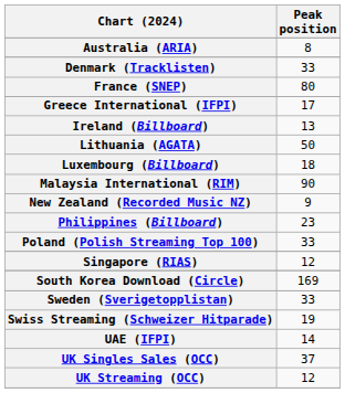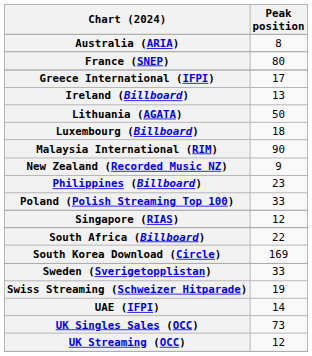 <table class="wikitable sortable plainrowheaders" style="text-align:center">
 <tr>
 <th scope="col">Chart (2024)</th>
 <th scope="col">Peak<br>position</th>
 </tr>
 <tr>
 </tr>
 <tr>
 <th scope="row">Australia (<a href='#'>ARIA</a>)</th>
 <td>8</td>
 </tr>
 <tr>
 </tr>
 <tr>
 </tr>
 <tr>
 </tr>
 <tr>
-</tr>
-<tr>
-<th scope="row">Denmark (<a href='#'>Tracklisten</a>)</th>
-<td>33</td>
 </tr>
 <tr>
 <th scope="row">France (<a href='#'>SNEP</a>)</th>
 <td>80</td>
 </tr>
 <tr>
 </tr>
 <tr>
 <th scope="row">Greece International (<a href='#'>IFPI</a>)</th>
 <td>17</td>
 </tr>
 <tr>
 <th scope="row">Ireland (<em><a href='#'>Billboard</a></em>)</th>
 <td>13</td>
 </tr>
 <tr>
 <th scope="row">Lithuania (<a href='#'>AGATA</a>)</th>
 <td>50</td>
 </tr>
 <tr>
 <th scope="row">Luxembourg (<em><a href='#'>Billboard</a></em>)</th>
 <td>18</td>
 </tr>
 <tr>
 <th scope="row">Malaysia International (<a href='#'>RIM</a>)</th>
 <td>90</td>
 </tr>
 <tr>
 <th scope="row">New Zealand (<a href='#'>Recorded Music NZ</a>)</th>
 <td>9</td>
 </tr>
 <tr>
 <th scope="row"><a href='#'>Philippines</a> (<em><a href='#'>Billboard</a></em>)</th>
 <td>23</td>
 </tr>
 <tr>
 <th scope="row">Poland (<a href='#'>Polish Streaming Top 100</a>)</th>
 <td>33</td>
 </tr>
 <tr>
 </tr>
 <tr>
 <th scope="row">Singapore (<a href='#'>RIAS</a>)</th>
 <td>12</td>
 </tr>
 <tr>
 </tr>
 <tr>
+<th scope="row">South Africa (<em><a href='#'>Billboard</a></em>)</th>
+<td>22</td>
+</tr>
+<tr>
 <th scope="row">South Korea Download (<a href='#'>Circle</a>)</th>
 <td>169</td>
 </tr>
 <tr>
 </tr>
 <tr>
 <th scope="row">Sweden (<a href='#'>Sverigetopplistan</a>)</th>
 <td>33</td>
 </tr>
 <tr>
 <th scope="row">Swiss Streaming (<a href='#'>Schweizer Hitparade</a>)</th>
 <td>19</td>
 </tr>
 <tr>
 <th scope="row">UAE (<a href='#'>IFPI</a>)</th>
 <td>14</td>
 </tr>
 <tr>
 <th scope="row"><a href='#'>UK Singles Sales</a> (<a href='#'>OCC</a>)</th>
-<td>37</td>
+<td>73</td>
 </tr>
 <tr>
 <th scope="row"><a href='#'>UK Streaming</a> (<a href='#'>OCC</a>)</th>
 <td>12</td>
 </tr>
 <tr>
 </tr>
 </table>
